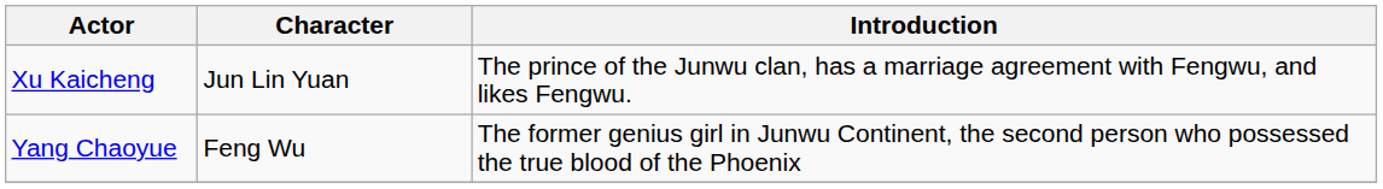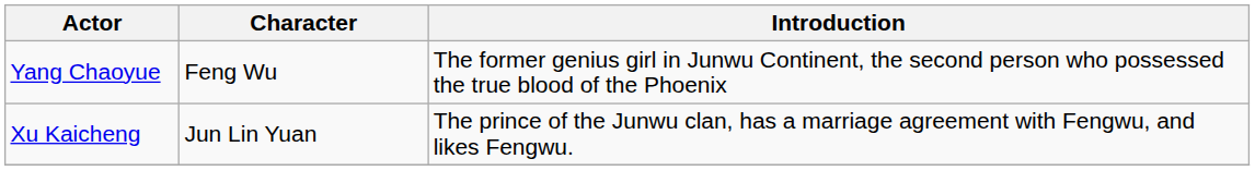 <table class="wikitable">
 <tr>
 <th style="width:14%">Actor</th>
 <th style="width:20%">Character</th>
 <th>Introduction</th>
 </tr>
 <tr>
+<td><a href='#'>Yang Chaoyue</a></td>
+<td>Feng Wu</td>
+<td>The former genius girl in Junwu Continent, the second person who possessed the true blood of the Phoenix</td>
+</tr>
+<tr>
 <td><a href='#'>Xu Kaicheng</a></td>
 <td>Jun Lin Yuan</td>
 <td>The prince of the Junwu clan, has a marriage agreement with Fengwu, and likes Fengwu.</td>
 </tr>
 <tr>
-<td><a href='#'>Yang Chaoyue</a></td>
-<td>Feng Wu</td>
-<td>The former genius girl in Junwu Continent, the second person who possessed the true blood of the Phoenix</td>
-</tr>
-<tr>
 </tr>
 </table>
